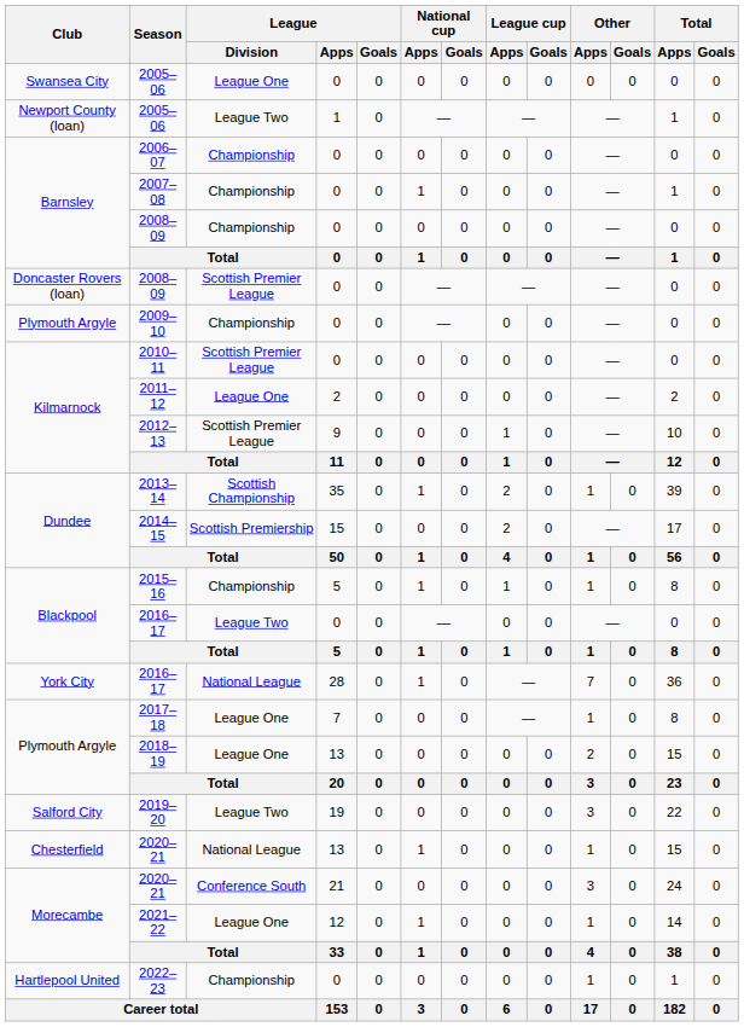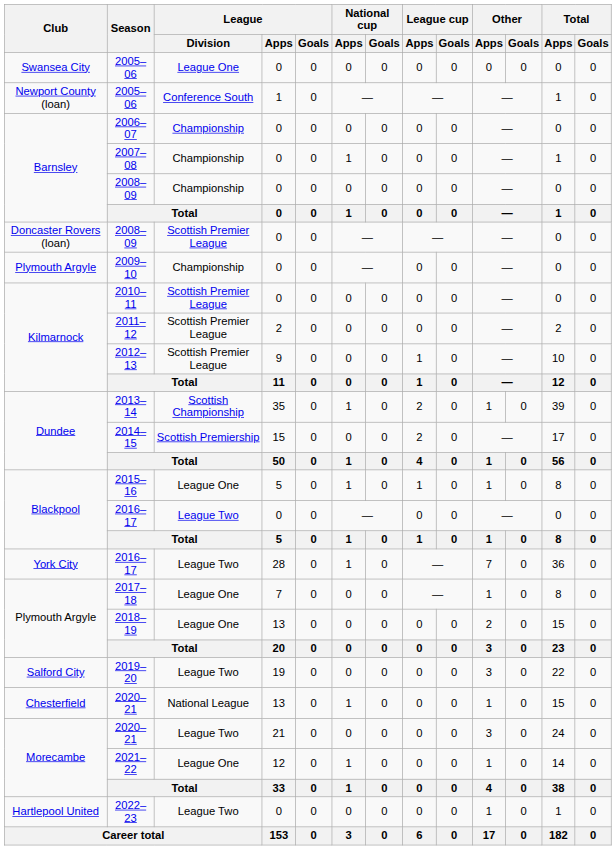 <table class=wikitable style=text-align:center>
 <tr>
 <th rowspan=2>Club</th>
 <th rowspan=2>Season</th>
 <th colspan=3>League</th>
 <th colspan=2>National cup</th>
 <th colspan=2>League cup</th>
 <th colspan=2>Other</th>
 <th colspan=2>Total</th>
 </tr>
 <tr>
 <th>Division</th>
 <th>Apps</th>
 <th>Goals</th>
 <th>Apps</th>
 <th>Goals</th>
 <th>Apps</th>
 <th>Goals</th>
 <th>Apps</th>
 <th>Goals</th>
 <th>Apps</th>
 <th>Goals</th>
 </tr>
 <tr>
 <td><a href='#'>Swansea City</a></td>
 <td><a href='#'>2005–06</a></td>
 <td><a href='#'>League One</a></td>
 <td>0</td>
 <td>0</td>
 <td>0</td>
 <td>0</td>
 <td>0</td>
 <td>0</td>
 <td>0</td>
 <td>0</td>
 <td>0</td>
 <td>0</td>
 </tr>
 <tr>
 <td><a href='#'>Newport County</a> (loan)</td>
 <td><a href='#'>2005–06</a></td>
-<td>League Two</td>
+<td><a href='#'>Conference South</a></td>
 <td>1</td>
 <td>0</td>
 <td colspan=2>—</td>
 <td colspan=2>—</td>
 <td colspan=2>—</td>
 <td>1</td>
 <td>0</td>
 </tr>
 <tr>
 <td rowspan=4><a href='#'>Barnsley</a></td>
 <td><a href='#'>2006–07</a></td>
 <td><a href='#'>Championship</a></td>
 <td>0</td>
 <td>0</td>
 <td>0</td>
 <td>0</td>
 <td>0</td>
 <td>0</td>
 <td colspan=2>—</td>
 <td>0</td>
 <td>0</td>
 </tr>
 <tr>
 <td><a href='#'>2007–08</a></td>
 <td>Championship</td>
 <td>0</td>
 <td>0</td>
 <td>1</td>
 <td>0</td>
 <td>0</td>
 <td>0</td>
 <td colspan=2>—</td>
 <td>1</td>
 <td>0</td>
 </tr>
 <tr>
 <td><a href='#'>2008–09</a></td>
 <td>Championship</td>
 <td>0</td>
 <td>0</td>
 <td>0</td>
 <td>0</td>
 <td>0</td>
 <td>0</td>
 <td colspan=2>—</td>
 <td>0</td>
 <td>0</td>
 </tr>
 <tr>
 <th colspan=2>Total</th>
 <th>0</th>
 <th>0</th>
 <th>1</th>
 <th>0</th>
 <th>0</th>
 <th>0</th>
 <th colspan=2>—</th>
 <th>1</th>
 <th>0</th>
 </tr>
 <tr>
 <td><a href='#'>Doncaster Rovers</a> (loan)</td>
 <td><a href='#'>2008–09</a></td>
 <td><a href='#'>Scottish Premier League</a></td>
 <td>0</td>
 <td>0</td>
 <td colspan=2>—</td>
 <td colspan=2>—</td>
 <td colspan=2>—</td>
 <td>0</td>
 <td>0</td>
 </tr>
 <tr>
 <td><a href='#'>Plymouth Argyle</a></td>
 <td><a href='#'>2009–10</a></td>
 <td>Championship</td>
 <td>0</td>
 <td>0</td>
 <td colspan=2>—</td>
 <td>0</td>
 <td>0</td>
 <td colspan=2>—</td>
 <td>0</td>
 <td>0</td>
 </tr>
 <tr>
 <td rowspan=4><a href='#'>Kilmarnock</a></td>
 <td><a href='#'>2010–11</a></td>
 <td><a href='#'>Scottish Premier League</a></td>
 <td>0</td>
 <td>0</td>
 <td>0</td>
 <td>0</td>
 <td>0</td>
 <td>0</td>
 <td colspan=2>—</td>
 <td>0</td>
 <td>0</td>
 </tr>
 <tr>
 <td><a href='#'>2011–12</a></td>
-<td><a href='#'>League One</a></td>
+<td>Scottish Premier League</td>
 <td>2</td>
 <td>0</td>
 <td>0</td>
 <td>0</td>
 <td>0</td>
 <td>0</td>
 <td colspan=2>—</td>
 <td>2</td>
 <td>0</td>
 </tr>
 <tr>
 <td><a href='#'>2012–13</a></td>
 <td>Scottish Premier League</td>
 <td>9</td>
 <td>0</td>
 <td>0</td>
 <td>0</td>
 <td>1</td>
 <td>0</td>
 <td colspan=2>—</td>
 <td>10</td>
 <td>0</td>
 </tr>
 <tr>
 <th colspan=2>Total</th>
 <th>11</th>
 <th>0</th>
 <th>0</th>
 <th>0</th>
 <th>1</th>
 <th>0</th>
 <th colspan=2>—</th>
 <th>12</th>
 <th>0</th>
 </tr>
 <tr>
 <td rowspan=3><a href='#'>Dundee</a></td>
 <td><a href='#'>2013–14</a></td>
 <td><a href='#'>Scottish Championship</a></td>
 <td>35</td>
 <td>0</td>
 <td>1</td>
 <td>0</td>
 <td>2</td>
 <td>0</td>
 <td>1</td>
 <td>0</td>
 <td>39</td>
 <td>0</td>
 </tr>
 <tr>
 <td><a href='#'>2014–15</a></td>
 <td><a href='#'>Scottish Premiership</a></td>
 <td>15</td>
 <td>0</td>
 <td>0</td>
 <td>0</td>
 <td>2</td>
 <td>0</td>
 <td colspan=2>—</td>
 <td>17</td>
 <td>0</td>
 </tr>
 <tr>
 <th colspan=2>Total</th>
 <th>50</th>
 <th>0</th>
 <th>1</th>
 <th>0</th>
 <th>4</th>
 <th>0</th>
 <th>1</th>
 <th>0</th>
 <th>56</th>
 <th>0</th>
 </tr>
 <tr>
 <td rowspan=3><a href='#'>Blackpool</a></td>
 <td><a href='#'>2015–16</a></td>
-<td>Championship</td>
+<td>League One</td>
 <td>5</td>
 <td>0</td>
 <td>1</td>
 <td>0</td>
 <td>1</td>
 <td>0</td>
 <td>1</td>
 <td>0</td>
 <td>8</td>
 <td>0</td>
 </tr>
 <tr>
 <td><a href='#'>2016–17</a></td>
 <td><a href='#'>League Two</a></td>
 <td>0</td>
 <td>0</td>
 <td colspan=2>—</td>
 <td>0</td>
 <td>0</td>
 <td colspan=2>—</td>
 <td>0</td>
 <td>0</td>
 </tr>
 <tr>
 <th colspan=2>Total</th>
 <th>5</th>
 <th>0</th>
 <th>1</th>
 <th>0</th>
 <th>1</th>
 <th>0</th>
 <th>1</th>
 <th>0</th>
 <th>8</th>
 <th>0</th>
 </tr>
 <tr>
 <td><a href='#'>York City</a></td>
 <td><a href='#'>2016–17</a></td>
-<td><a href='#'>National League</a></td>
+<td>League Two</td>
 <td>28</td>
 <td>0</td>
 <td>1</td>
 <td>0</td>
 <td colspan=2>—</td>
 <td>7</td>
 <td>0</td>
 <td>36</td>
 <td>0</td>
 </tr>
 <tr>
 <td rowspan=3>Plymouth Argyle</td>
 <td><a href='#'>2017–18</a></td>
 <td>League One</td>
 <td>7</td>
 <td>0</td>
 <td>0</td>
 <td>0</td>
 <td colspan=2>—</td>
 <td>1</td>
 <td>0</td>
 <td>8</td>
 <td>0</td>
 </tr>
 <tr>
 <td><a href='#'>2018–19</a></td>
 <td>League One</td>
 <td>13</td>
 <td>0</td>
 <td>0</td>
 <td>0</td>
 <td>0</td>
 <td>0</td>
 <td>2</td>
 <td>0</td>
 <td>15</td>
 <td>0</td>
 </tr>
 <tr>
 <th colspan=2>Total</th>
 <th>20</th>
 <th>0</th>
 <th>0</th>
 <th>0</th>
 <th>0</th>
 <th>0</th>
 <th>3</th>
 <th>0</th>
 <th>23</th>
 <th>0</th>
 </tr>
 <tr>
 <td><a href='#'>Salford City</a></td>
 <td><a href='#'>2019–20</a></td>
 <td>League Two</td>
 <td>19</td>
 <td>0</td>
 <td>0</td>
 <td>0</td>
 <td>0</td>
 <td>0</td>
 <td>3</td>
 <td>0</td>
 <td>22</td>
 <td>0</td>
 </tr>
 <tr>
 <td><a href='#'>Chesterfield</a></td>
 <td><a href='#'>2020–21</a></td>
 <td>National League</td>
 <td>13</td>
 <td>0</td>
 <td>1</td>
 <td>0</td>
 <td>0</td>
 <td>0</td>
 <td>1</td>
 <td>0</td>
 <td>15</td>
 <td>0</td>
 </tr>
 <tr>
 <td rowspan="3"><a href='#'>Morecambe</a></td>
 <td><a href='#'>2020–21</a></td>
-<td><a href='#'>Conference South</a></td>
+<td>League Two</td>
 <td>21</td>
 <td>0</td>
 <td>0</td>
 <td>0</td>
 <td>0</td>
 <td>0</td>
 <td>3</td>
 <td>0</td>
 <td>24</td>
 <td>0</td>
 </tr>
 <tr>
 <td><a href='#'>2021–22</a></td>
 <td>League One</td>
 <td>12</td>
 <td>0</td>
 <td>1</td>
 <td>0</td>
 <td>0</td>
 <td>0</td>
 <td>1</td>
 <td>0</td>
 <td>14</td>
 <td>0</td>
 </tr>
 <tr>
 <th colspan="2">Total</th>
 <th>33</th>
 <th>0</th>
 <th>1</th>
 <th>0</th>
 <th>0</th>
 <th>0</th>
 <th>4</th>
 <th>0</th>
 <th>38</th>
 <th>0</th>
 </tr>
 <tr>
 <td><a href='#'>Hartlepool United</a></td>
 <td><a href='#'>2022–23</a></td>
-<td>Championship</td>
+<td>League Two</td>
 <td>0</td>
 <td>0</td>
 <td>0</td>
 <td>0</td>
 <td>0</td>
 <td>0</td>
 <td>1</td>
 <td>0</td>
 <td>1</td>
 <td>0</td>
 </tr>
 <tr>
 <th colspan="3">Career total</th>
 <th>153</th>
 <th>0</th>
 <th>3</th>
 <th>0</th>
 <th>6</th>
 <th>0</th>
 <th>17</th>
 <th>0</th>
 <th>182</th>
 <th>0</th>
 </tr>
 </table>
